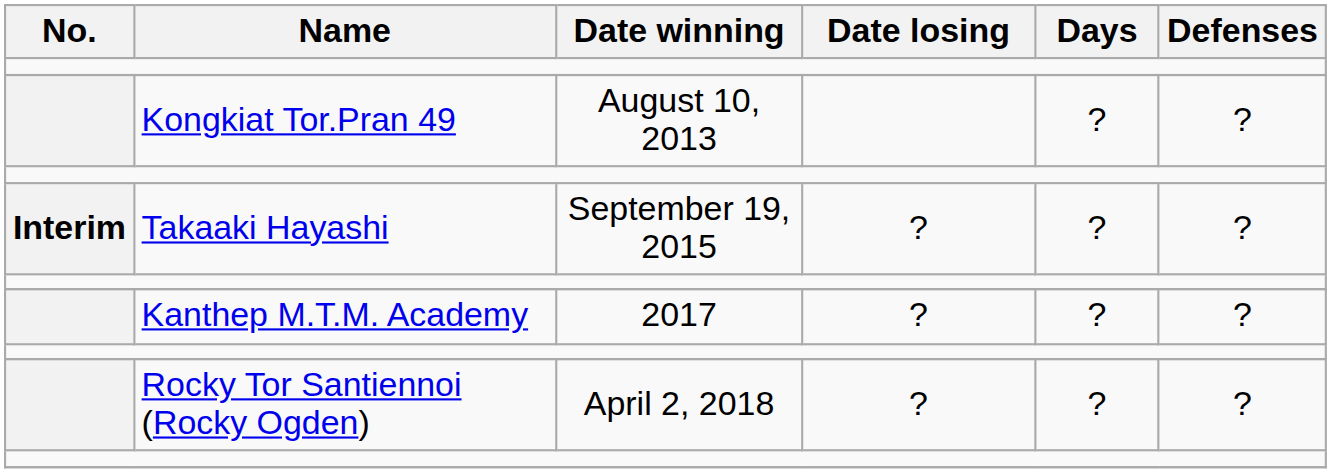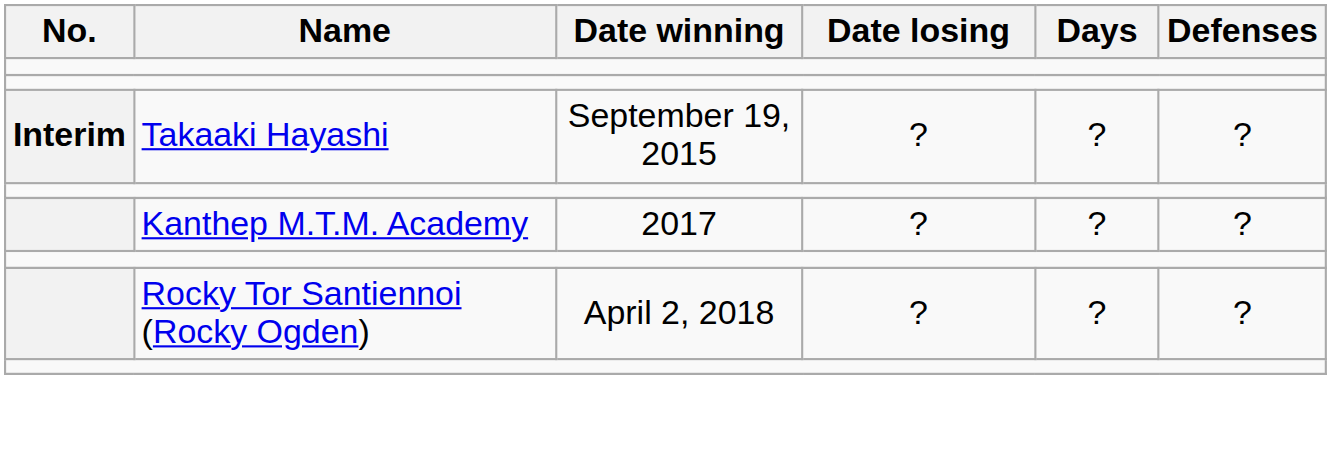 <table class="wikitable" width=100%>
 <tr>
 <th style="width:1%;">No.</th>
 <th style="width:37%;">Name</th>
 <th style="width:20%;">Date winning</th>
 <th style="width:20%;">Date losing</th>
 <th data-sort-type="number" style="width:10%;">Days</th>
 <th data-sort-type="number" style="width:10%;">Defenses</th>
 </tr>
 <tr>
 <td colspan="6"></td>
 </tr>
 <tr>
-</tr>
-<tr align=center>
-<th></th>
-<td align=left> <a href='#'>Kongkiat Tor.Pran 49</a></td>
-<td>August 10, 2013</td>
-<td></td>
-<td>?</td>
-<td>?</td>
 </tr>
 <tr>
 <td colspan="6"></td>
 </tr>
 <tr align=center>
 <th>Interim</th>
 <td align=left> <a href='#'>Takaaki Hayashi</a></td>
 <td>September 19, 2015</td>
 <td>?</td>
 <td>?</td>
 <td>?</td>
 </tr>
 <tr>
 <td colspan="6"></td>
 </tr>
 <tr>
 </tr>
 <tr align=center>
 <th></th>
 <td align=left> <a href='#'>Kanthep M.T.M. Academy</a></td>
 <td>2017</td>
 <td>?</td>
 <td>?</td>
 <td>?</td>
 </tr>
 <tr>
 <td colspan="6"></td>
 </tr>
 <tr>
 </tr>
 <tr align=center>
 <th></th>
 <td align=left> <a href='#'>Rocky Tor Santiennoi</a> (<a href='#'>Rocky Ogden</a>)</td>
 <td>April 2, 2018</td>
 <td>?</td>
 <td>?</td>
 <td>?</td>
 </tr>
 <tr>
 <td colspan="6"></td>
 </tr>
 <tr>
 </tr>
 </table>
